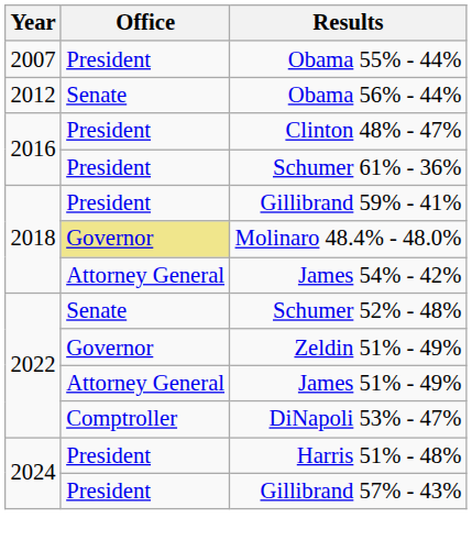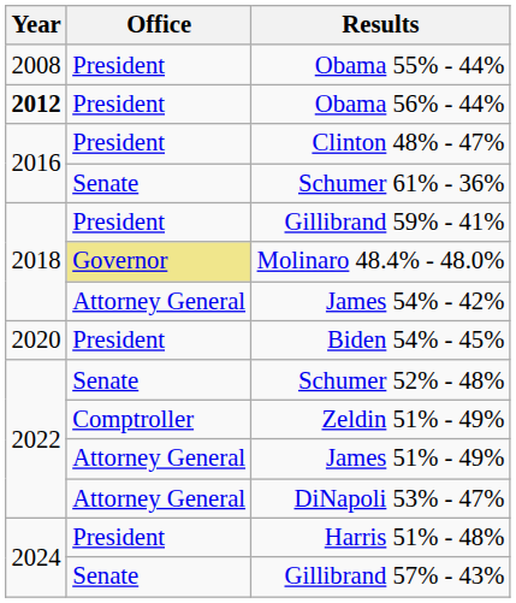 <table class=wikitable>
 <tr>
 <th>Year</th>
 <th>Office</th>
 <th>Results</th>
 </tr>
 <tr>
-<td>2007</td>
+<td>2008</td>
 <td><a href='#'>President</a></td>
 <td align="right" ><a href='#'>Obama</a> 55% - 44%</td>
 </tr>
 <tr>
-<td>2012</td>
-<td><a href='#'>Senate</a></td>
+<td><strong>2012</strong></td>
+<td><a href='#'>President</a></td>
 <td align="right" ><a href='#'>Obama</a> 56% - 44%</td>
 </tr>
 <tr>
 <td rowspan=2>2016</td>
 <td><a href='#'>President</a></td>
 <td align="right" ><a href='#'>Clinton</a> 48% - 47%</td>
 </tr>
 <tr>
-<td><a href='#'>President</a></td>
+<td><a href='#'>Senate</a></td>
 <td align="right" ><a href='#'>Schumer</a> 61% - 36%</td>
 </tr>
 <tr>
 <td rowspan=3>2018</td>
 <td><a href='#'>President</a></td>
 <td align="right" ><a href='#'>Gillibrand</a> 59% - 41%</td>
 </tr>
 <tr>
 <td style="background: khaki;"><a href='#'>Governor</a></td>
 <td align="right" ><a href='#'>Molinaro</a> 48.4% - 48.0%</td>
 </tr>
 <tr>
 <td><a href='#'>Attorney General</a></td>
 <td align="right" ><a href='#'>James</a> 54% - 42%</td>
 </tr>
 <tr>
+<td>2020</td>
+<td><a href='#'>President</a></td>
+<td align="right" ><a href='#'>Biden</a> 54% - 45%</td>
+</tr>
+<tr>
 <td rowspan=4>2022</td>
 <td><a href='#'>Senate</a></td>
 <td align="right" ><a href='#'>Schumer</a> 52% - 48%</td>
 </tr>
 <tr>
-<td><a href='#'>Governor</a></td>
+<td><a href='#'>Comptroller</a></td>
 <td align="right" ><a href='#'>Zeldin</a> 51% - 49%</td>
 </tr>
 <tr>
 <td><a href='#'>Attorney General</a></td>
 <td align="right" ><a href='#'>James</a> 51% - 49%</td>
 </tr>
 <tr>
-<td><a href='#'>Comptroller</a></td>
+<td><a href='#'>Attorney General</a></td>
 <td align="right" ><a href='#'>DiNapoli</a> 53% - 47%</td>
 </tr>
 <tr>
 <td rowspan=2>2024</td>
 <td><a href='#'>President</a></td>
 <td align="right" ><a href='#'>Harris</a> 51% - 48%</td>
 </tr>
 <tr>
-<td><a href='#'>President</a></td>
+<td><a href='#'>Senate</a></td>
 <td align="right" ><a href='#'>Gillibrand</a> 57% - 43%</td>
 </tr>
 </table>
